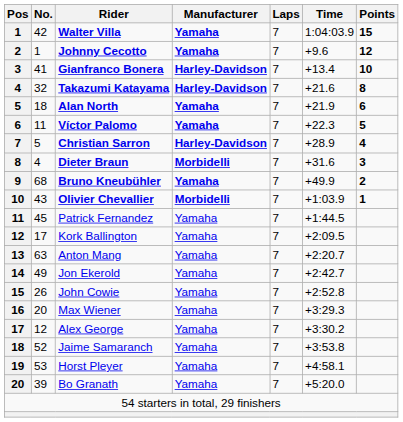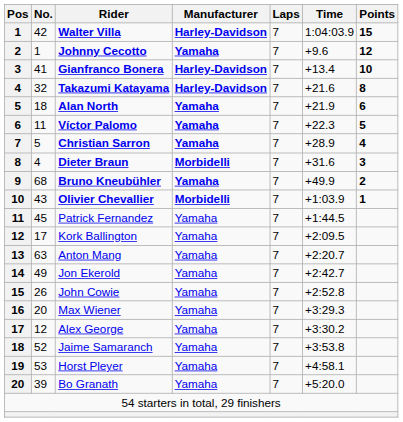 <table class="wikitable" style="font-size: 95%;">
 <tr>
 <th>Pos</th>
 <th>No.</th>
 <th>Rider</th>
 <th>Manufacturer</th>
 <th>Laps</th>
 <th>Time</th>
 <th>Points</th>
 </tr>
 <tr>
 <th>1</th>
 <td>42</td>
 <td> <strong><a href='#'>Walter Villa</a></strong></td>
-<td><strong><a href='#'>Yamaha</a></strong></td>
+<td><strong><a href='#'>Harley-Davidson</a></strong></td>
 <td>7</td>
 <td>1:04:03.9</td>
 <td><strong>15</strong></td>
 </tr>
 <tr>
 <th>2</th>
 <td>1</td>
 <td> <strong><a href='#'>Johnny Cecotto</a></strong></td>
 <td><strong><a href='#'>Yamaha</a></strong></td>
 <td>7</td>
 <td>+9.6</td>
 <td><strong>12</strong></td>
 </tr>
 <tr>
 <th>3</th>
 <td>41</td>
 <td> <strong><a href='#'>Gianfranco Bonera</a></strong></td>
 <td><strong><a href='#'>Harley-Davidson</a></strong></td>
 <td>7</td>
 <td>+13.4</td>
 <td><strong>10</strong></td>
 </tr>
 <tr>
 <th>4</th>
 <td>32</td>
 <td> <strong><a href='#'>Takazumi Katayama</a></strong></td>
 <td><strong><a href='#'>Harley-Davidson</a></strong></td>
 <td>7</td>
 <td>+21.6</td>
 <td><strong>8</strong></td>
 </tr>
 <tr>
 <th>5</th>
 <td>18</td>
 <td> <strong><a href='#'>Alan North</a></strong></td>
 <td><strong><a href='#'>Yamaha</a></strong></td>
 <td>7</td>
 <td>+21.9</td>
 <td><strong>6</strong></td>
 </tr>
 <tr>
 <th>6</th>
 <td>11</td>
 <td> <strong><a href='#'>Víctor Palomo</a></strong></td>
 <td><strong><a href='#'>Yamaha</a></strong></td>
 <td>7</td>
 <td>+22.3</td>
 <td><strong>5</strong></td>
 </tr>
 <tr>
 <th>7</th>
 <td>5</td>
 <td> <strong><a href='#'>Christian Sarron</a></strong></td>
-<td><strong><a href='#'>Harley-Davidson</a></strong></td>
+<td><strong><a href='#'>Yamaha</a></strong></td>
 <td>7</td>
 <td>+28.9</td>
 <td><strong>4</strong></td>
 </tr>
 <tr>
 <th>8</th>
 <td>4</td>
 <td> <strong><a href='#'>Dieter Braun</a></strong></td>
 <td><strong><a href='#'>Morbidelli</a></strong></td>
 <td>7</td>
 <td>+31.6</td>
 <td><strong>3</strong></td>
 </tr>
 <tr>
 <th>9</th>
 <td>68</td>
 <td> <strong><a href='#'>Bruno Kneubühler</a></strong></td>
 <td><strong><a href='#'>Yamaha</a></strong></td>
 <td>7</td>
 <td>+49.9</td>
 <td><strong>2</strong></td>
 </tr>
 <tr>
 <th>10</th>
 <td>43</td>
 <td> <strong><a href='#'>Olivier Chevallier</a></strong></td>
 <td><strong><a href='#'>Morbidelli</a></strong></td>
 <td>7</td>
 <td>+1:03.9</td>
 <td><strong>1</strong></td>
 </tr>
 <tr>
 <th>11</th>
 <td>45</td>
 <td> <a href='#'>Patrick Fernandez</a></td>
 <td><a href='#'>Yamaha</a></td>
 <td>7</td>
 <td>+1:44.5</td>
 <td></td>
 </tr>
 <tr>
 <th>12</th>
 <td>17</td>
 <td> <a href='#'>Kork Ballington</a></td>
 <td><a href='#'>Yamaha</a></td>
 <td>7</td>
 <td>+2:09.5</td>
 <td></td>
 </tr>
 <tr>
 <th>13</th>
 <td>63</td>
 <td> <a href='#'>Anton Mang</a></td>
 <td><a href='#'>Yamaha</a></td>
 <td>7</td>
 <td>+2:20.7</td>
 <td></td>
 </tr>
 <tr>
 <th>14</th>
 <td>49</td>
 <td> <a href='#'>Jon Ekerold</a></td>
 <td><a href='#'>Yamaha</a></td>
 <td>7</td>
 <td>+2:42.7</td>
 <td></td>
 </tr>
 <tr>
 <th>15</th>
 <td>26</td>
 <td> <a href='#'>John Cowie</a></td>
 <td><a href='#'>Yamaha</a></td>
 <td>7</td>
 <td>+2:52.8</td>
 <td></td>
 </tr>
 <tr>
 <th>16</th>
 <td>20</td>
 <td> <a href='#'>Max Wiener</a></td>
 <td><a href='#'>Yamaha</a></td>
 <td>7</td>
 <td>+3:29.3</td>
 <td></td>
 </tr>
 <tr>
 <th>17</th>
 <td>12</td>
 <td> <a href='#'>Alex George</a></td>
 <td><a href='#'>Yamaha</a></td>
 <td>7</td>
 <td>+3:30.2</td>
 <td></td>
 </tr>
 <tr>
 <th>18</th>
 <td>52</td>
 <td> <a href='#'>Jaime Samaranch</a></td>
 <td><a href='#'>Yamaha</a></td>
 <td>7</td>
 <td>+3:53.8</td>
 <td></td>
 </tr>
 <tr>
 <th>19</th>
 <td>53</td>
 <td> <a href='#'>Horst Pleyer</a></td>
 <td><a href='#'>Yamaha</a></td>
 <td>7</td>
 <td>+4:58.1</td>
 <td></td>
 </tr>
 <tr>
 <th>20</th>
 <td>39</td>
 <td> <a href='#'>Bo Granath</a></td>
 <td><a href='#'>Yamaha</a></td>
 <td>7</td>
 <td>+5:20.0</td>
 <td></td>
 </tr>
 <tr>
 <td colspan=7 align=center>54 starters in total, 29 finishers</td>
 </tr>
 <tr>
 <th colspan=7></th>
 </tr>
 </table>
